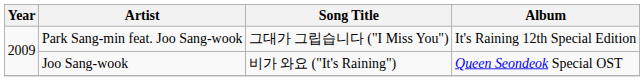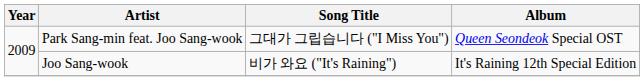 <table class="wikitable">
 <tr>
 <th width=10>Year</th>
 <th>Artist</th>
 <th>Song Title</th>
 <th>Album</th>
 </tr>
 <tr>
 <td rowspan=2>2009</td>
 <td>Park Sang-min feat. Joo Sang-wook</td>
 <td>그대가 그립습니다 ("I Miss You")</td>
-<td>It's Raining 12th Special Edition</td>
+<td><em><a href='#'>Queen Seondeok</a></em> Special OST</td>
 </tr>
 <tr>
 <td>Joo Sang-wook</td>
 <td>비가 와요 ("It's Raining")</td>
-<td><em><a href='#'>Queen Seondeok</a></em> Special OST</td>
+<td>It's Raining 12th Special Edition</td>
 </tr>
 <tr>
 </tr>
 </table>
